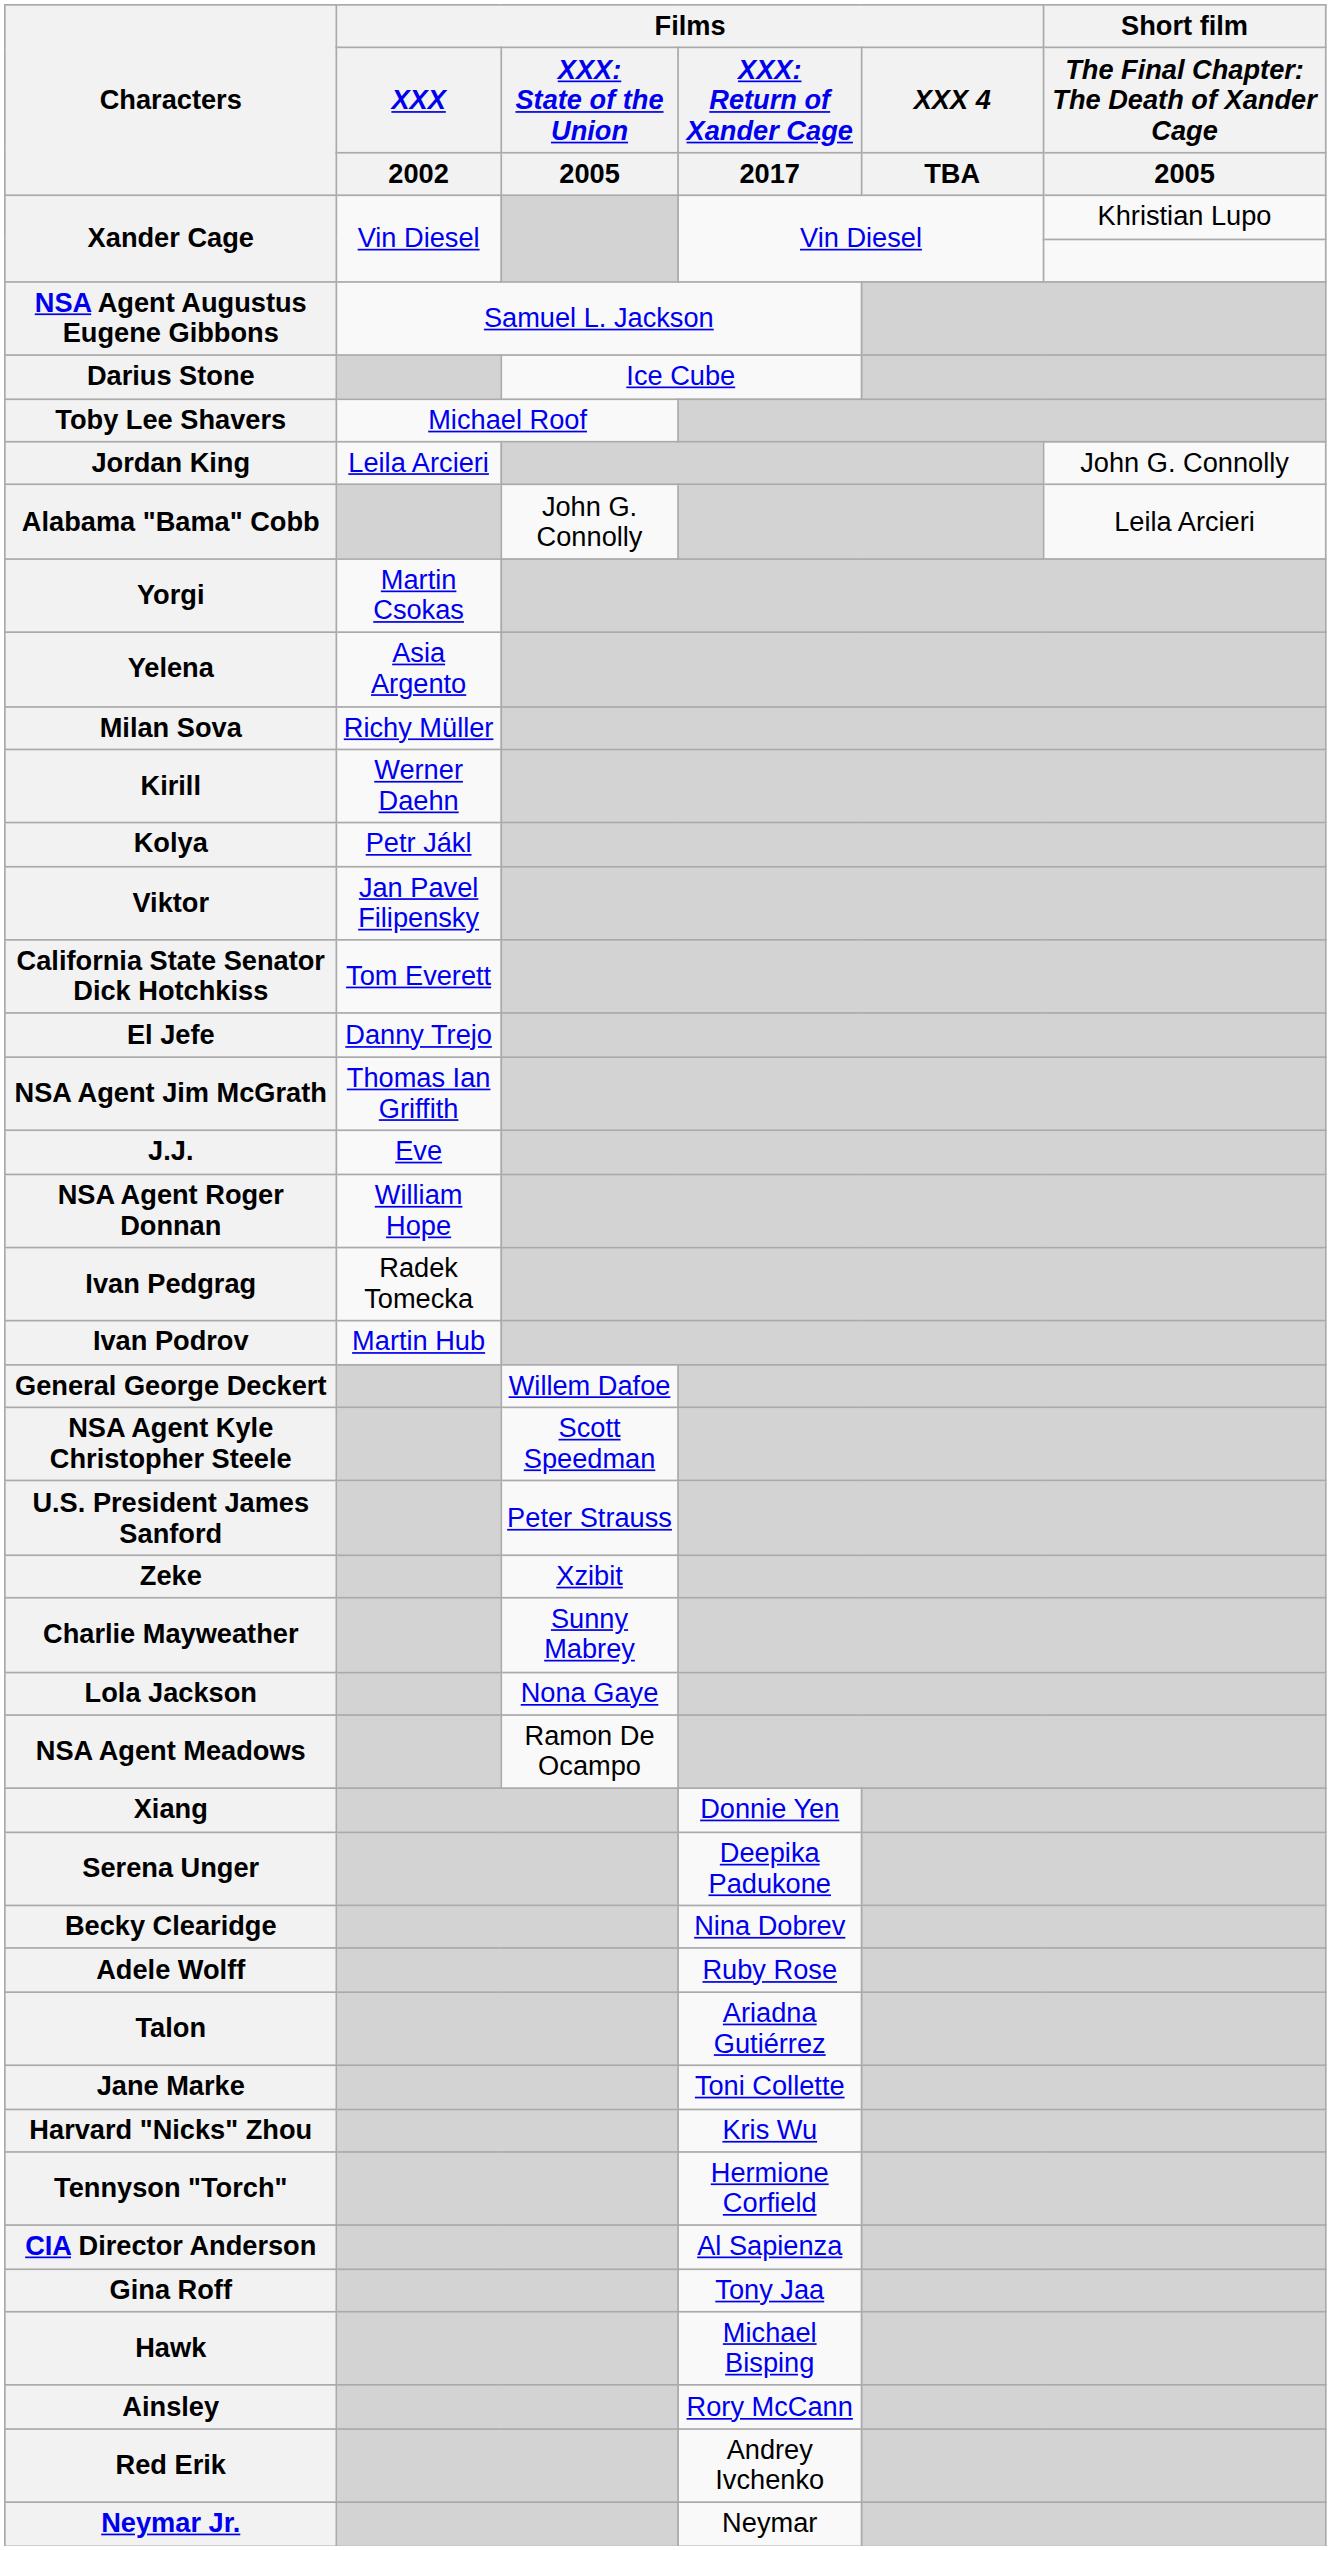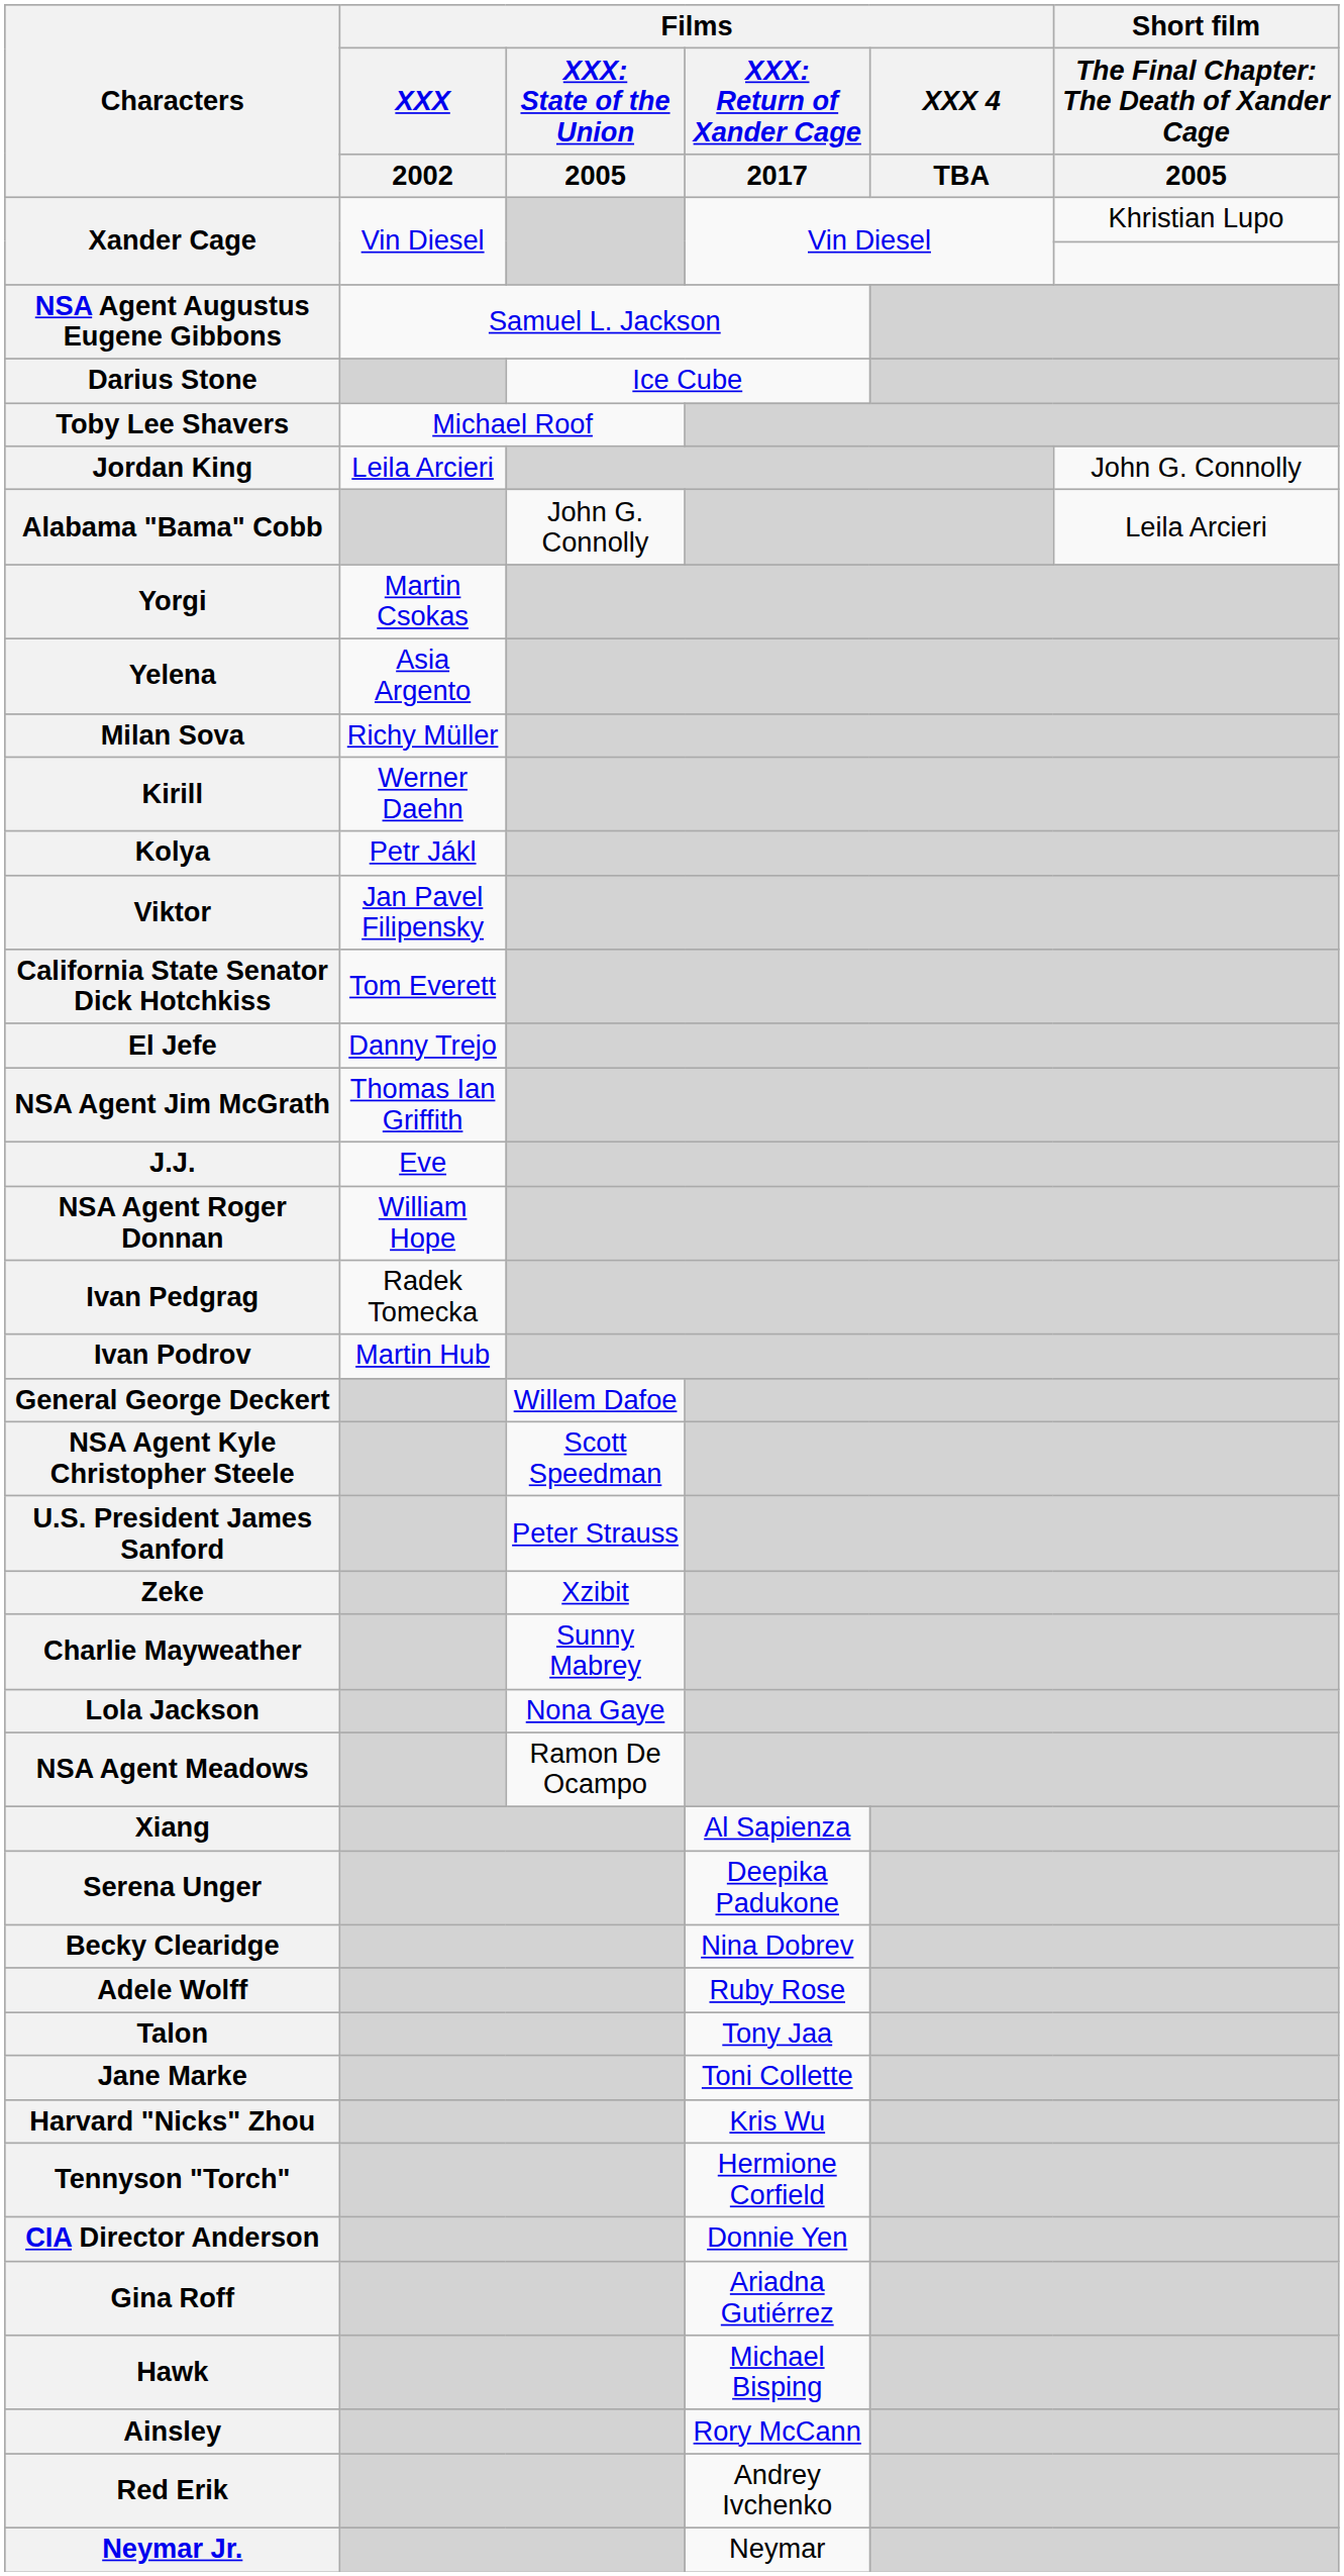 <table class="wikitable" style="text-align:center; width:88%;">
 <tr>
 <th rowspan="3" style="width:20%;">Characters</th>
 <th colspan="4" style="text-align:center;">Films</th>
 <th style="text-align:center;">Short film</th>
 </tr>
 <tr>
 <th style="text-align:center; width:9%;"><em><a href='#'>XXX</a></em></th>
 <th style="text-align:center; width:10%;"><em><a href='#'>XXX: <br>State of the Union</a></em></th>
 <th style="text-align:center; width:11%;"><em><a href='#'>XXX: <br>Return of Xander Cage</a></em></th>
 <th style="text-align:center; width:11%;"><em>XXX 4</em></th>
 <th style="text-align:center; width:17%;"><em>The Final Chapter: <br>The Death of Xander Cage</em></th>
 </tr>
 <tr>
 <th>2002</th>
 <th>2005</th>
 <th>2017</th>
 <th>TBA</th>
 <th>2005</th>
 </tr>
 <tr>
 <th rowspan="2">Xander Cage <br></th>
 <td rowspan="2"><a href='#'>Vin Diesel</a></td>
 <td rowspan="2" style="background:#d3d3d3;"></td>
 <td rowspan="2" colspan="2"><a href='#'>Vin Diesel</a></td>
 <td>Khristian Lupo</td>
 </tr>
 <tr>
 <td> <br></td>
 </tr>
 <tr>
 <th><a href='#'>NSA</a> Agent Augustus Eugene Gibbons</th>
 <td colspan="3"><a href='#'>Samuel L. Jackson</a></td>
 <td colspan="2" style="background:lightgrey;"> </td>
 </tr>
 <tr>
 <th>Darius Stone <br></th>
 <td style="background:lightgrey;"> </td>
 <td colspan="2"><a href='#'>Ice Cube</a></td>
 <td colspan="2" style="background:lightgrey;"> </td>
 </tr>
 <tr>
 <th>Toby Lee Shavers</th>
 <td colspan="2"><a href='#'>Michael Roof</a></td>
 <td colspan="3" style="background:lightgrey;"> </td>
 </tr>
 <tr>
 <th>Jordan King</th>
 <td><a href='#'>Leila Arcieri</a></td>
 <td colspan="3" style="background-color:#D3D3D3;"></td>
 <td>John G. Connolly</td>
 </tr>
 <tr>
 <th>Alabama "Bama" Cobb</th>
 <td style="background:lightgrey;"> </td>
 <td>John G. Connolly</td>
 <td colspan="2" style="background:lightgrey;"> </td>
 <td>Leila Arcieri</td>
 </tr>
 <tr>
 <th>Yorgi</th>
 <td><a href='#'>Martin Csokas</a></td>
 <td colspan="4" style="background-color:#D3D3D3;"></td>
 </tr>
 <tr>
 <th>Yelena</th>
 <td><a href='#'>Asia Argento</a></td>
 <td colspan="4" style="background-color:#D3D3D3;"></td>
 </tr>
 <tr>
 <th>Milan Sova</th>
 <td><a href='#'>Richy Müller</a></td>
 <td colspan="4" style="background-color:#D3D3D3;"></td>
 </tr>
 <tr>
 <th>Kirill</th>
 <td><a href='#'>Werner Daehn</a></td>
 <td colspan="4" style="background-color:#D3D3D3;"></td>
 </tr>
 <tr>
 <th>Kolya</th>
 <td><a href='#'>Petr Jákl</a></td>
 <td colspan="4" style="background-color:#D3D3D3;"></td>
 </tr>
 <tr>
 <th>Viktor</th>
 <td><a href='#'>Jan Pavel Filipensky</a></td>
 <td colspan="4" style="background-color:#D3D3D3;"></td>
 </tr>
 <tr>
 <th>California State Senator Dick Hotchkiss</th>
 <td><a href='#'>Tom Everett</a></td>
 <td colspan="4" style="background-color:#D3D3D3;"></td>
 </tr>
 <tr>
 <th>El Jefe</th>
 <td><a href='#'>Danny Trejo</a></td>
 <td colspan="4" style="background-color:#D3D3D3;"></td>
 </tr>
 <tr>
 <th>NSA Agent Jim McGrath</th>
 <td><a href='#'>Thomas Ian Griffith</a></td>
 <td colspan="4" style="background-color:#D3D3D3;"></td>
 </tr>
 <tr>
 <th>J.J.</th>
 <td><a href='#'>Eve</a></td>
 <td colspan="4" style="background-color:#D3D3D3;"></td>
 </tr>
 <tr>
 <th>NSA Agent Roger Donnan</th>
 <td><a href='#'>William Hope</a></td>
 <td colspan="4" style="background-color:#D3D3D3;"></td>
 </tr>
 <tr>
 <th>Ivan Pedgrag</th>
 <td>Radek Tomecka</td>
 <td colspan="4" style="background-color:#D3D3D3;"></td>
 </tr>
 <tr>
 <th>Ivan Podrov</th>
 <td><a href='#'>Martin Hub</a></td>
 <td colspan="4" style="background-color:#D3D3D3;"></td>
 </tr>
 <tr>
 <th>General George Deckert</th>
 <td style="background:lightgrey;"> </td>
 <td><a href='#'>Willem Dafoe</a></td>
 <td colspan="3" style="background:lightgrey;"> </td>
 </tr>
 <tr>
 <th>NSA Agent Kyle Christopher Steele</th>
 <td style="background:lightgrey;"> </td>
 <td><a href='#'>Scott Speedman</a></td>
 <td colspan="3" style="background:lightgrey;"> </td>
 </tr>
 <tr>
 <th>U.S. President James Sanford</th>
 <td style="background:lightgrey;"> </td>
 <td><a href='#'>Peter Strauss</a></td>
 <td colspan="3" style="background:lightgrey;"> </td>
 </tr>
 <tr>
 <th>Zeke</th>
 <td style="background:lightgrey;"> </td>
 <td><a href='#'>Xzibit</a></td>
 <td colspan="3" style="background:lightgrey;"> </td>
 </tr>
 <tr>
 <th>Charlie Mayweather</th>
 <td style="background:lightgrey;"> </td>
 <td><a href='#'>Sunny Mabrey</a></td>
 <td colspan="3" style="background:lightgrey;"> </td>
 </tr>
 <tr>
 <th>Lola Jackson</th>
 <td style="background:lightgrey;"> </td>
 <td><a href='#'>Nona Gaye</a></td>
 <td colspan="3" style="background:lightgrey;"> </td>
 </tr>
 <tr>
 <th>NSA Agent Meadows</th>
 <td style="background:lightgrey;"> </td>
 <td>Ramon De Ocampo</td>
 <td colspan="3" style="background:lightgrey;"> </td>
 </tr>
 <tr>
 <th>Xiang <br></th>
 <td colspan="2" style="background-color:#D3D3D3;"></td>
-<td><a href='#'>Donnie Yen</a></td>
+<td><a href='#'>Al Sapienza</a></td>
 <td colspan="2" style="background:lightgrey;"> </td>
 </tr>
 <tr>
 <th>Serena Unger <br></th>
 <td colspan="2" style="background-color:#D3D3D3;"></td>
 <td><a href='#'>Deepika Padukone</a></td>
 <td colspan="2" style="background:lightgrey;"> </td>
 </tr>
 <tr>
 <th>Becky Clearidge</th>
 <td colspan="2" style="background-color:#D3D3D3;"></td>
 <td><a href='#'>Nina Dobrev</a></td>
 <td colspan="2" style="background:lightgrey;"> </td>
 </tr>
 <tr>
 <th>Adele Wolff</th>
 <td colspan="2" style="background-color:#D3D3D3;"></td>
 <td><a href='#'>Ruby Rose</a></td>
 <td colspan="2" style="background:lightgrey;"> </td>
 </tr>
 <tr>
 <th>Talon</th>
 <td colspan="2" style="background-color:#D3D3D3;"></td>
-<td><a href='#'>Ariadna Gutiérrez</a></td>
+<td><a href='#'>Tony Jaa</a></td>
 <td colspan="2" style="background:lightgrey;"> </td>
 </tr>
 <tr>
 <th>Jane Marke</th>
 <td colspan="2" style="background-color:#D3D3D3;"></td>
 <td><a href='#'>Toni Collette</a></td>
 <td colspan="2" style="background:lightgrey;"> </td>
 </tr>
 <tr>
 <th>Harvard "Nicks" Zhou</th>
 <td colspan="2" style="background-color:#D3D3D3;"></td>
 <td><a href='#'>Kris Wu</a></td>
 <td colspan="2" style="background:lightgrey;"> </td>
 </tr>
 <tr>
 <th>Tennyson "Torch"</th>
 <td colspan="2" style="background-color:#D3D3D3;"></td>
 <td><a href='#'>Hermione Corfield</a></td>
 <td colspan="2" style="background:lightgrey;"> </td>
 </tr>
 <tr>
 <th><a href='#'>CIA</a> Director Anderson</th>
 <td colspan="2" style="background-color:#D3D3D3;"></td>
-<td><a href='#'>Al Sapienza</a></td>
+<td><a href='#'>Donnie Yen</a></td>
 <td colspan="2" style="background:lightgrey;"> </td>
 </tr>
 <tr>
 <th>Gina Roff</th>
 <td colspan="2" style="background-color:#D3D3D3;"></td>
-<td><a href='#'>Tony Jaa</a></td>
+<td><a href='#'>Ariadna Gutiérrez</a></td>
 <td colspan="2" style="background:lightgrey;"> </td>
 </tr>
 <tr>
 <th>Hawk</th>
 <td colspan="2" style="background-color:#D3D3D3;"></td>
 <td><a href='#'>Michael Bisping</a></td>
 <td colspan="2" style="background:lightgrey;"> </td>
 </tr>
 <tr>
 <th>Ainsley</th>
 <td colspan="2" style="background-color:#D3D3D3;"></td>
 <td><a href='#'>Rory McCann</a></td>
 <td colspan="2" style="background:lightgrey;"> </td>
 </tr>
 <tr>
 <th>Red Erik</th>
 <td colspan="2" style="background-color:#D3D3D3;"></td>
 <td>Andrey Ivchenko</td>
 <td colspan="2" style="background:lightgrey;"> </td>
 </tr>
 <tr>
 <th><a href='#'>Neymar Jr.<br></a></th>
 <td colspan="2" style="background-color:#D3D3D3;"></td>
 <td>Neymar</td>
 <td colspan="2" style="background:lightgrey;"> </td>
 </tr>
 </table>
